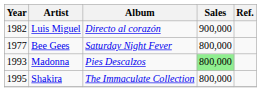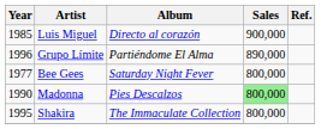 <table class="wikitable sortabe" width="" style="font-size: 0.95em">
 <tr>
 <th><strong>Year</strong></th>
 <th><strong>Artist</strong></th>
 <th><strong>Album</strong></th>
 <th><strong>Sales</strong></th>
 <th><strong>Ref.</strong></th>
 </tr>
 <tr>
-<td>1982</td>
+<td>1985</td>
 <td><a href='#'>Luis Miguel</a></td>
 <td><em><a href='#'>Directo al corazón</a></em></td>
 <td>900,000</td>
+<td></td>
+</tr>
+<tr>
+<td>1996</td>
+<td><a href='#'>Grupo Límite</a></td>
+<td><em>Partiéndome El Alma</em></td>
+<td>890,000</td>
 <td></td>
 </tr>
 <tr>
 <td>1977</td>
 <td><a href='#'>Bee Gees</a></td>
 <td><em><a href='#'>Saturday Night Fever</a></em></td>
 <td>800,000</td>
 <td></td>
 </tr>
 <tr>
-<td>1993</td>
+<td>1990</td>
 <td><a href='#'>Madonna</a></td>
 <td><em><a href='#'>Pies Descalzos</a></em></td>
 <td style="background: lightgreen;">800,000</td>
 <td></td>
 </tr>
 <tr>
 <td>1995</td>
 <td><a href='#'>Shakira</a></td>
 <td><em><a href='#'>The Immaculate Collection</a></em></td>
 <td>800,000</td>
 <td></td>
 </tr>
 <tr>
 </tr>
 </table>
